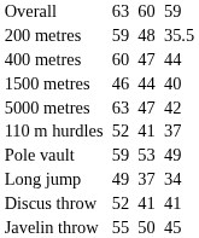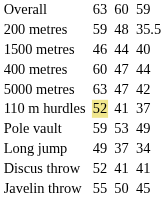 <table>
 <tr>
 <td>Overall</td>
 <td></td>
 <td>63</td>
 <td></td>
 <td>60</td>
 <td></td>
 <td>59</td>
 </tr>
 <tr>
 <td>200 metres</td>
 <td></td>
 <td>59</td>
 <td></td>
 <td>48</td>
 <td></td>
 <td>35.5</td>
 </tr>
 <tr>
+<td>1500 metres</td>
+<td></td>
+<td>46</td>
+<td></td>
+<td>44</td>
+<td></td>
+<td>40</td>
+</tr>
+<tr>
 <td>400 metres</td>
 <td></td>
 <td>60</td>
 <td></td>
 <td>47</td>
 <td></td>
 <td>44</td>
-</tr>
-<tr>
-<td>1500 metres</td>
-<td></td>
-<td>46</td>
-<td></td>
-<td>44</td>
-<td></td>
-<td>40</td>
 </tr>
 <tr>
 <td>5000 metres</td>
 <td></td>
 <td>63</td>
 <td></td>
 <td>47</td>
 <td></td>
 <td>42</td>
 </tr>
 <tr>
 <td>110 m hurdles</td>
 <td></td>
-<td>52</td>
+<td style="background: khaki;">52</td>
 <td></td>
 <td>41</td>
 <td></td>
 <td>37</td>
 </tr>
 <tr>
 <td>Pole vault</td>
 <td></td>
 <td>59</td>
 <td></td>
 <td>53</td>
 <td></td>
 <td>49</td>
 </tr>
 <tr>
 <td>Long jump</td>
 <td></td>
 <td>49</td>
 <td></td>
 <td>37</td>
 <td></td>
 <td>34</td>
 </tr>
 <tr>
 <td>Discus throw</td>
 <td></td>
 <td>52</td>
 <td></td>
 <td>41</td>
 <td></td>
 <td>41</td>
 </tr>
 <tr>
 <td>Javelin throw</td>
 <td></td>
 <td>55</td>
 <td></td>
 <td>50</td>
 <td></td>
 <td>45</td>
 </tr>
 </table>
